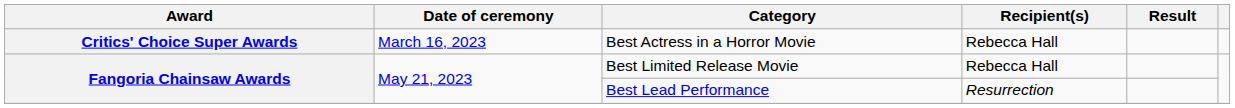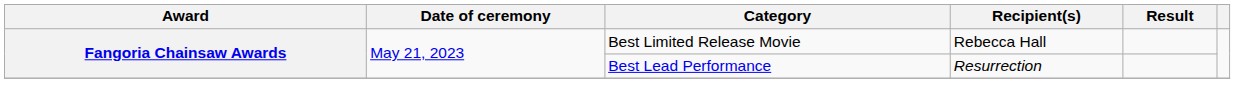 <table class="wikitable sortable plainrowheaders" style="width: 100%;">
 <tr>
 <th scope="col">Award</th>
 <th scope="col">Date of ceremony</th>
 <th scope="col">Category</th>
 <th scope="col">Recipient(s)</th>
 <th scope="col">Result</th>
 <th scope="col" class="unsortable"></th>
-</tr>
-<tr>
-<th scope="row"><a href='#'>Critics' Choice Super Awards</a></th>
-<td><a href='#'>March 16, 2023</a></td>
-<td>Best Actress in a Horror Movie</td>
-<td>Rebecca Hall</td>
-<td></td>
-<td></td>
 </tr>
 <tr>
 <th rowspan="2" scope="row"><a href='#'>Fangoria Chainsaw Awards</a></th>
 <td rowspan="2"><a href='#'>May 21, 2023</a></td>
 <td>Best Limited Release Movie</td>
 <td>Rebecca Hall</td>
 <td></td>
 <td rowspan="2"></td>
 </tr>
 <tr>
 <td><a href='#'>Best Lead Performance</a></td>
 <td><em>Resurrection</em></td>
 <td></td>
 </tr>
 <tr>
 </tr>
 </table>
